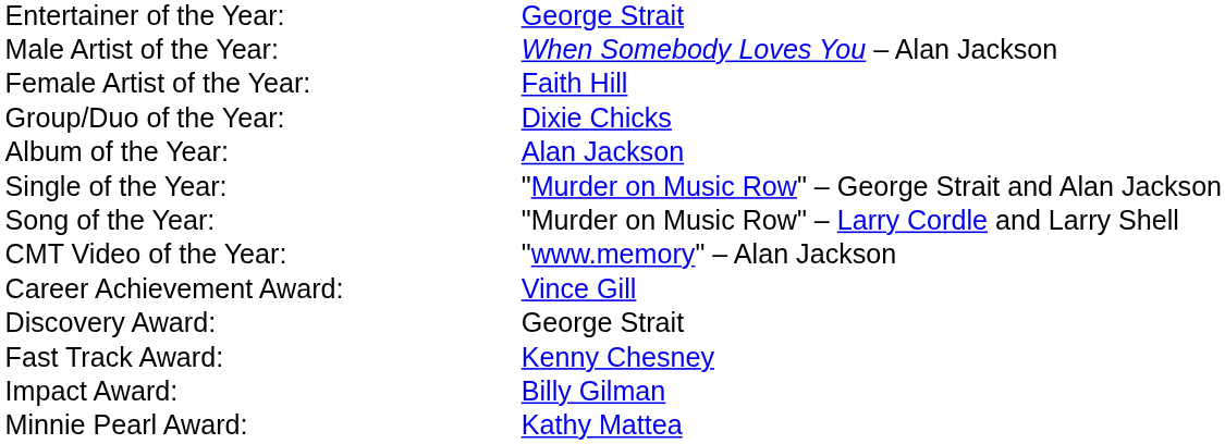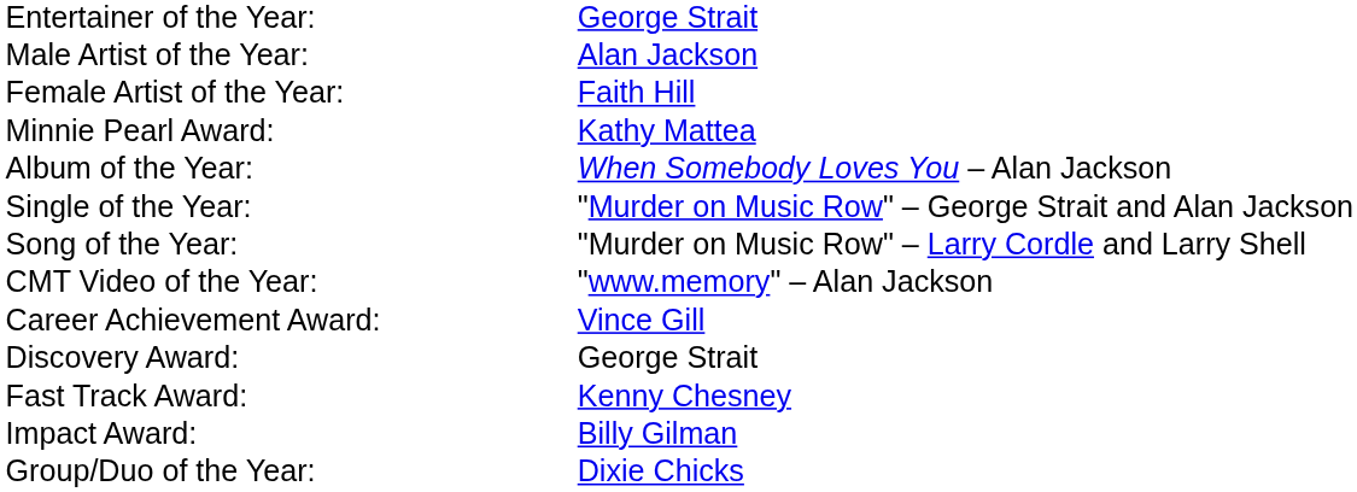 <table cellspacing="0" border="0" cellpadding="1">
 <tr>
 <td style="width:300px;">Entertainer of the Year:</td>
 <td><a href='#'>George Strait</a></td>
 </tr>
 <tr>
 <td>Male Artist of the Year:</td>
-<td><em><a href='#'>When Somebody Loves You</a></em> – Alan Jackson</td>
+<td><a href='#'>Alan Jackson</a></td>
 </tr>
 <tr>
 <td>Female Artist of the Year:</td>
 <td><a href='#'>Faith Hill</a></td>
 </tr>
 <tr>
-<td>Group/Duo of the Year:</td>
-<td><a href='#'>Dixie Chicks</a></td>
+<td>Minnie Pearl Award:</td>
+<td><a href='#'>Kathy Mattea</a></td>
 </tr>
 <tr>
 <td>Album of the Year:</td>
-<td><a href='#'>Alan Jackson</a></td>
+<td><em><a href='#'>When Somebody Loves You</a></em> – Alan Jackson</td>
 </tr>
 <tr>
 <td>Single of the Year:</td>
 <td>"<a href='#'>Murder on Music Row</a>" – George Strait and Alan Jackson</td>
 </tr>
 <tr>
 <td>Song of the Year:</td>
 <td>"Murder on Music Row" – <a href='#'>Larry Cordle</a> and Larry Shell</td>
 </tr>
 <tr>
 <td>CMT Video of the Year:</td>
 <td>"<a href='#'>www.memory</a>" – Alan Jackson</td>
 </tr>
 <tr>
 <td>Career Achievement Award:</td>
 <td><a href='#'>Vince Gill</a></td>
 </tr>
 <tr>
 <td>Discovery Award:</td>
 <td>George Strait</td>
 </tr>
 <tr>
 <td>Fast Track Award:</td>
 <td><a href='#'>Kenny Chesney</a></td>
 </tr>
 <tr>
 <td>Impact Award:</td>
 <td><a href='#'>Billy Gilman</a></td>
 </tr>
 <tr>
-<td>Minnie Pearl Award:</td>
-<td><a href='#'>Kathy Mattea</a></td>
+<td>Group/Duo of the Year:</td>
+<td><a href='#'>Dixie Chicks</a></td>
 </tr>
 <tr>
 </tr>
 </table>
